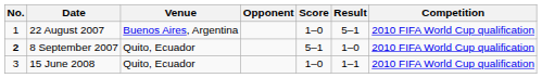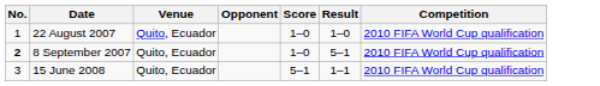 <table class="wikitable sortable">
 <tr>
 <th scope="col">No.</th>
 <th scope="col">Date</th>
 <th scope="col">Venue</th>
 <th scope="col">Opponent</th>
 <th scope="col">Score</th>
 <th scope="col">Result</th>
 <th scope="col">Competition</th>
 </tr>
 <tr>
 <td style="text-align:center">1</td>
 <td>22 August 2007</td>
-<td><a href='#'>Buenos Aires</a>, Argentina</td>
+<td><a href='#'>Quito</a>, Ecuador</td>
 <td></td>
 <td style="text-align:center">1–0</td>
-<td style="text-align:center">5–1</td>
+<td style="text-align:center">1–0</td>
 <td><a href='#'>2010 FIFA World Cup qualification</a></td>
 </tr>
 <tr>
 <td style="text-align:center"><strong>2</strong></td>
 <td>8 September 2007</td>
 <td>Quito, Ecuador</td>
 <td></td>
+<td style="text-align:center">1–0</td>
 <td style="text-align:center">5–1</td>
-<td style="text-align:center">1–0</td>
 <td><a href='#'>2010 FIFA World Cup qualification</a></td>
 </tr>
 <tr>
 <td style="text-align:center">3</td>
 <td>15 June 2008</td>
 <td>Quito, Ecuador</td>
 <td></td>
-<td style="text-align:center">1–0</td>
+<td style="text-align:center">5–1</td>
 <td style="text-align:center">1–1</td>
 <td><a href='#'>2010 FIFA World Cup qualification</a></td>
 </tr>
 </table>
